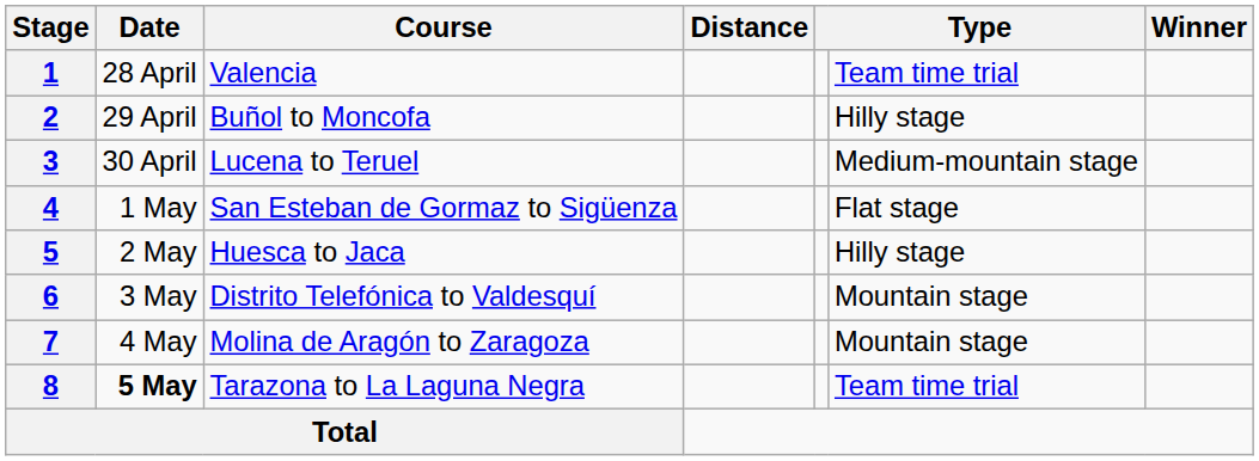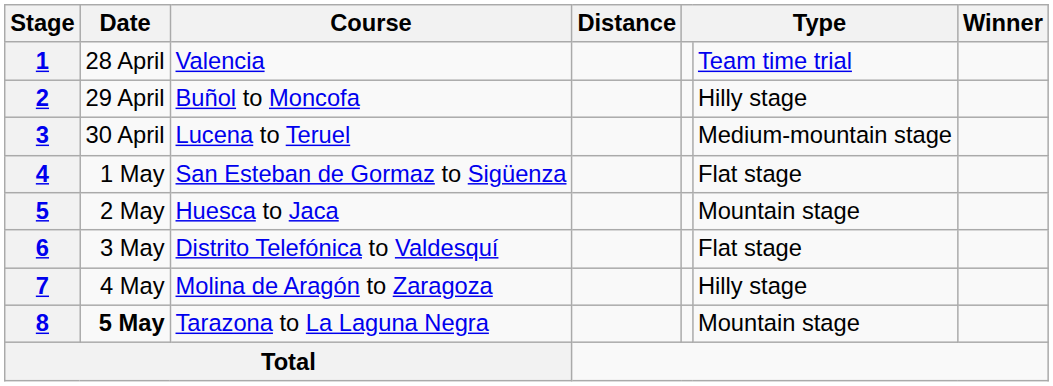 <table class="wikitable sortable">
 <tr>
 <th scope="col">Stage</th>
 <th scope="col">Date</th>
 <th scope="col">Course</th>
 <th scope="col">Distance</th>
 <th colspan="2" scope="col">Type</th>
 <th scope="col">Winner</th>
 </tr>
 <tr>
 <th scope="row"><a href='#'>1</a></th>
 <td style="text-align:right">28 April</td>
 <td><a href='#'>Valencia</a></td>
 <td style="text-align:center;"></td>
 <td></td>
 <td><a href='#'>Team time trial</a></td>
 <td> </td>
 </tr>
 <tr>
 <th scope="row"><a href='#'>2</a></th>
 <td style="text-align:right">29 April</td>
 <td><a href='#'>Buñol</a> to <a href='#'>Moncofa</a></td>
 <td style="text-align:center;"></td>
 <td></td>
 <td>Hilly stage</td>
 <td></td>
 </tr>
 <tr>
 <th scope="row"><a href='#'>3</a></th>
 <td style="text-align:right">30 April</td>
 <td><a href='#'>Lucena</a> to <a href='#'>Teruel</a></td>
 <td style="text-align:center;"></td>
 <td></td>
 <td>Medium-mountain stage</td>
 <td></td>
 </tr>
 <tr>
 <th scope="row"><a href='#'>4</a></th>
 <td style="text-align:right">1 May</td>
 <td><a href='#'>San Esteban de Gormaz</a> to <a href='#'>Sigüenza</a></td>
 <td style="text-align:center;"></td>
 <td></td>
 <td>Flat stage</td>
 <td></td>
 </tr>
 <tr>
 <th scope="row"><a href='#'>5</a></th>
 <td style="text-align:right">2 May</td>
 <td><a href='#'>Huesca</a> to <a href='#'>Jaca</a></td>
 <td style="text-align:center;"></td>
 <td></td>
-<td>Hilly stage</td>
+<td>Mountain stage</td>
 <td></td>
 </tr>
 <tr>
 <th scope="row"><a href='#'>6</a></th>
 <td style="text-align:right">3 May</td>
 <td><a href='#'>Distrito Telefónica</a> to <a href='#'>Valdesquí</a></td>
 <td style="text-align:center;"></td>
 <td></td>
-<td>Mountain stage</td>
+<td>Flat stage</td>
 <td></td>
 </tr>
 <tr>
 <th scope="row"><a href='#'>7</a></th>
 <td style="text-align:right">4 May</td>
 <td><a href='#'>Molina de Aragón</a> to <a href='#'>Zaragoza</a></td>
 <td style="text-align:center;"></td>
 <td></td>
-<td>Mountain stage</td>
+<td>Hilly stage</td>
 <td></td>
 </tr>
 <tr>
 <th scope="row"><a href='#'>8</a></th>
 <td style="text-align:right"><strong>5 May</strong></td>
 <td><a href='#'>Tarazona</a> to <a href='#'>La Laguna Negra</a></td>
 <td style="text-align:center;"></td>
 <td></td>
-<td><a href='#'>Team time trial</a></td>
+<td>Mountain stage</td>
 <td></td>
 </tr>
 <tr>
 <th colspan="3">Total</th>
 <td colspan="4" style="text-align:center"></td>
 </tr>
 </table>
